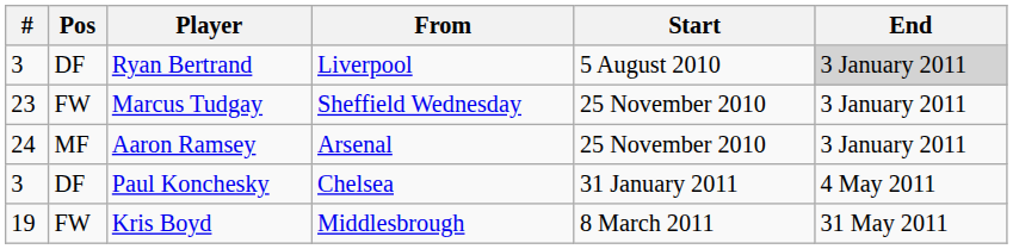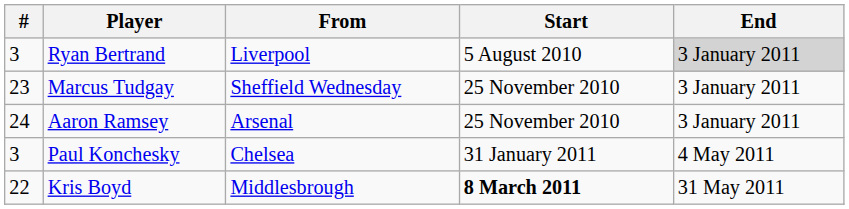 <table width=50% class="wikitable" style="text-align:center; font-size:95%; text-align:left">
 <tr>
 <th>#</th>
-<th>Pos</th>
 <th>Player</th>
 <th>From</th>
 <th>Start</th>
 <th>End</th>
 </tr>
 <tr --->
 <td>3</td>
-<td>DF</td>
 <td> <a href='#'>Ryan Bertrand</a></td>
 <td> <a href='#'>Liverpool</a></td>
 <td>5 August 2010</td>
 <td style="background: lightgrey;">3 January 2011</td>
 </tr>
 <tr --->
 <td>23</td>
-<td>FW</td>
 <td> <a href='#'>Marcus Tudgay</a></td>
 <td> <a href='#'>Sheffield Wednesday</a></td>
 <td>25 November 2010</td>
 <td>3 January 2011</td>
 </tr>
 <tr --->
 <td>24</td>
-<td>MF</td>
 <td> <a href='#'>Aaron Ramsey</a></td>
 <td> <a href='#'>Arsenal</a></td>
 <td>25 November 2010</td>
 <td>3 January 2011</td>
 </tr>
 <tr --->
 <td>3</td>
-<td>DF</td>
 <td> <a href='#'>Paul Konchesky</a></td>
 <td> <a href='#'>Chelsea</a></td>
 <td>31 January 2011</td>
 <td>4 May 2011</td>
 </tr>
 <tr --->
-<td>19</td>
-<td>FW</td>
+<td>22</td>
 <td> <a href='#'>Kris Boyd</a></td>
 <td> <a href='#'>Middlesbrough</a></td>
-<td>8 March 2011</td>
+<td><strong>8 March 2011</strong></td>
 <td>31 May 2011</td>
 </tr>
 </table>
